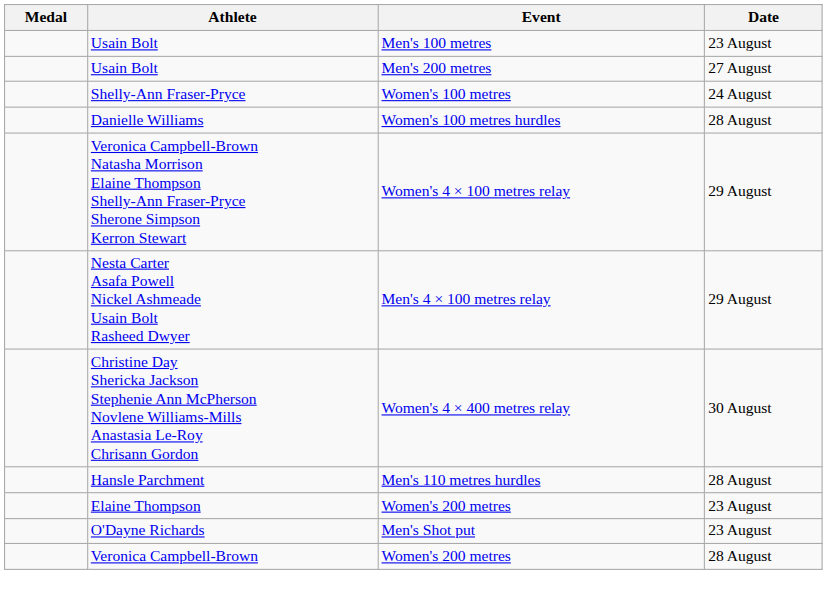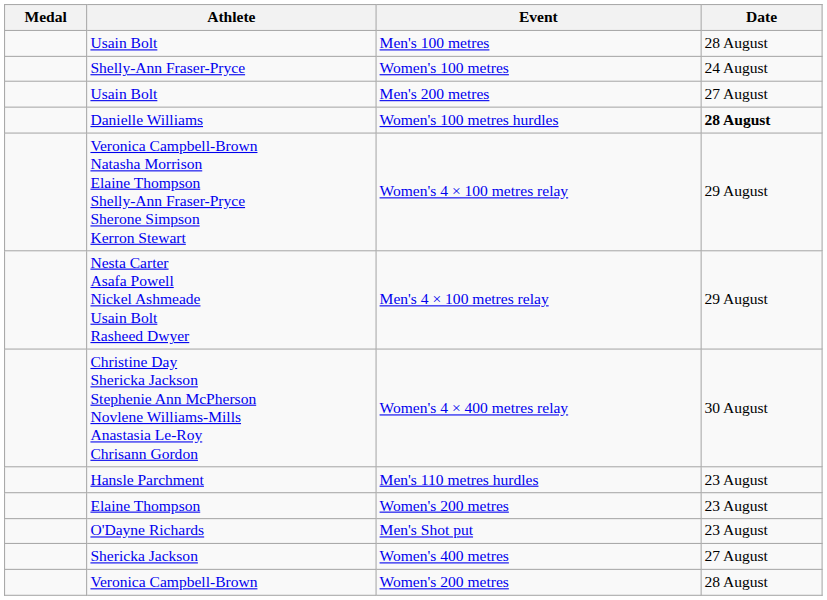 <table class="wikitable" style="font-size:90%" width=60%>
 <tr>
 <th>Medal</th>
 <th>Athlete</th>
 <th>Event</th>
 <th>Date</th>
 </tr>
 <tr>
 <td></td>
 <td><a href='#'>Usain Bolt</a></td>
 <td><a href='#'>Men's 100 metres</a></td>
-<td>23 August</td>
+<td>28 August</td>
+</tr>
+<tr>
+<td></td>
+<td><a href='#'>Shelly-Ann Fraser-Pryce</a></td>
+<td><a href='#'>Women's 100 metres</a></td>
+<td>24 August</td>
 </tr>
 <tr>
 <td></td>
 <td><a href='#'>Usain Bolt</a></td>
 <td><a href='#'>Men's 200 metres</a></td>
 <td>27 August</td>
 </tr>
 <tr>
 <td></td>
-<td><a href='#'>Shelly-Ann Fraser-Pryce</a></td>
-<td><a href='#'>Women's 100 metres</a></td>
-<td>24 August</td>
-</tr>
-<tr>
-<td></td>
 <td><a href='#'>Danielle Williams</a></td>
 <td><a href='#'>Women's 100 metres hurdles</a></td>
-<td>28 August</td>
+<td><strong>28 August</strong></td>
 </tr>
 <tr>
 <td></td>
 <td><a href='#'>Veronica Campbell-Brown</a> <br><a href='#'>Natasha Morrison</a> <br><a href='#'>Elaine Thompson</a> <br><a href='#'>Shelly-Ann Fraser-Pryce</a> <br><a href='#'>Sherone Simpson</a> <br><a href='#'>Kerron Stewart</a></td>
 <td><a href='#'>Women's 4 × 100 metres relay</a></td>
 <td>29 August</td>
 </tr>
 <tr>
 <td></td>
 <td><a href='#'>Nesta Carter</a><br><a href='#'>Asafa Powell</a><br><a href='#'>Nickel Ashmeade</a><br><a href='#'>Usain Bolt</a><br><a href='#'>Rasheed Dwyer</a></td>
 <td><a href='#'>Men's 4 × 100 metres relay</a></td>
 <td>29 August</td>
 </tr>
 <tr>
 <td></td>
 <td><a href='#'>Christine Day</a><br><a href='#'>Shericka Jackson</a><br><a href='#'>Stephenie Ann McPherson</a><br><a href='#'>Novlene Williams-Mills</a><br><a href='#'>Anastasia Le-Roy</a> <br><a href='#'>Chrisann Gordon</a></td>
 <td><a href='#'>Women's 4 × 400 metres relay</a></td>
 <td>30 August</td>
 </tr>
 <tr>
 <td></td>
 <td><a href='#'>Hansle Parchment</a></td>
 <td><a href='#'>Men's 110 metres hurdles</a></td>
-<td>28 August</td>
+<td>23 August</td>
 </tr>
 <tr>
 <td></td>
 <td><a href='#'>Elaine Thompson</a></td>
 <td><a href='#'>Women's 200 metres</a></td>
 <td>23 August</td>
 </tr>
 <tr>
 <td></td>
 <td><a href='#'>O'Dayne Richards</a></td>
 <td><a href='#'>Men's Shot put</a></td>
 <td>23 August</td>
 </tr>
 <tr>
 <td></td>
+<td><a href='#'>Shericka Jackson</a></td>
+<td><a href='#'>Women's 400 metres</a></td>
+<td>27 August</td>
+</tr>
+<tr>
+<td></td>
 <td><a href='#'>Veronica Campbell-Brown</a></td>
 <td><a href='#'>Women's 200 metres</a></td>
 <td>28 August</td>
 </tr>
 </table>
